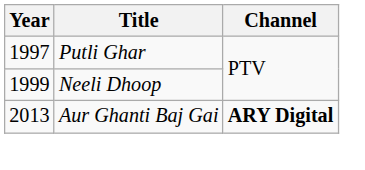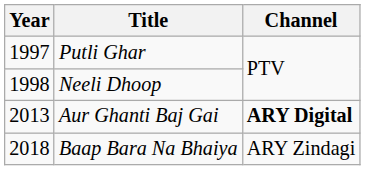 <table class="wikitable">
 <tr>
 <th>Year</th>
 <th>Title</th>
 <th>Channel</th>
 </tr>
 <tr>
 <td>1997</td>
 <td><em>Putli Ghar</em></td>
 <td rowspan="2">PTV</td>
 </tr>
 <tr>
-<td>1999</td>
+<td>1998</td>
 <td><em>Neeli Dhoop</em></td>
 </tr>
 <tr>
 <td>2013</td>
 <td><em>Aur Ghanti Baj Gai</em></td>
 <td><strong>ARY Digital</strong></td>
 </tr>
+<tr>
+<td>2018</td>
+<td><em>Baap Bara Na Bhaiya</em></td>
+<td>ARY Zindagi</td>
+</tr>
 </table>
